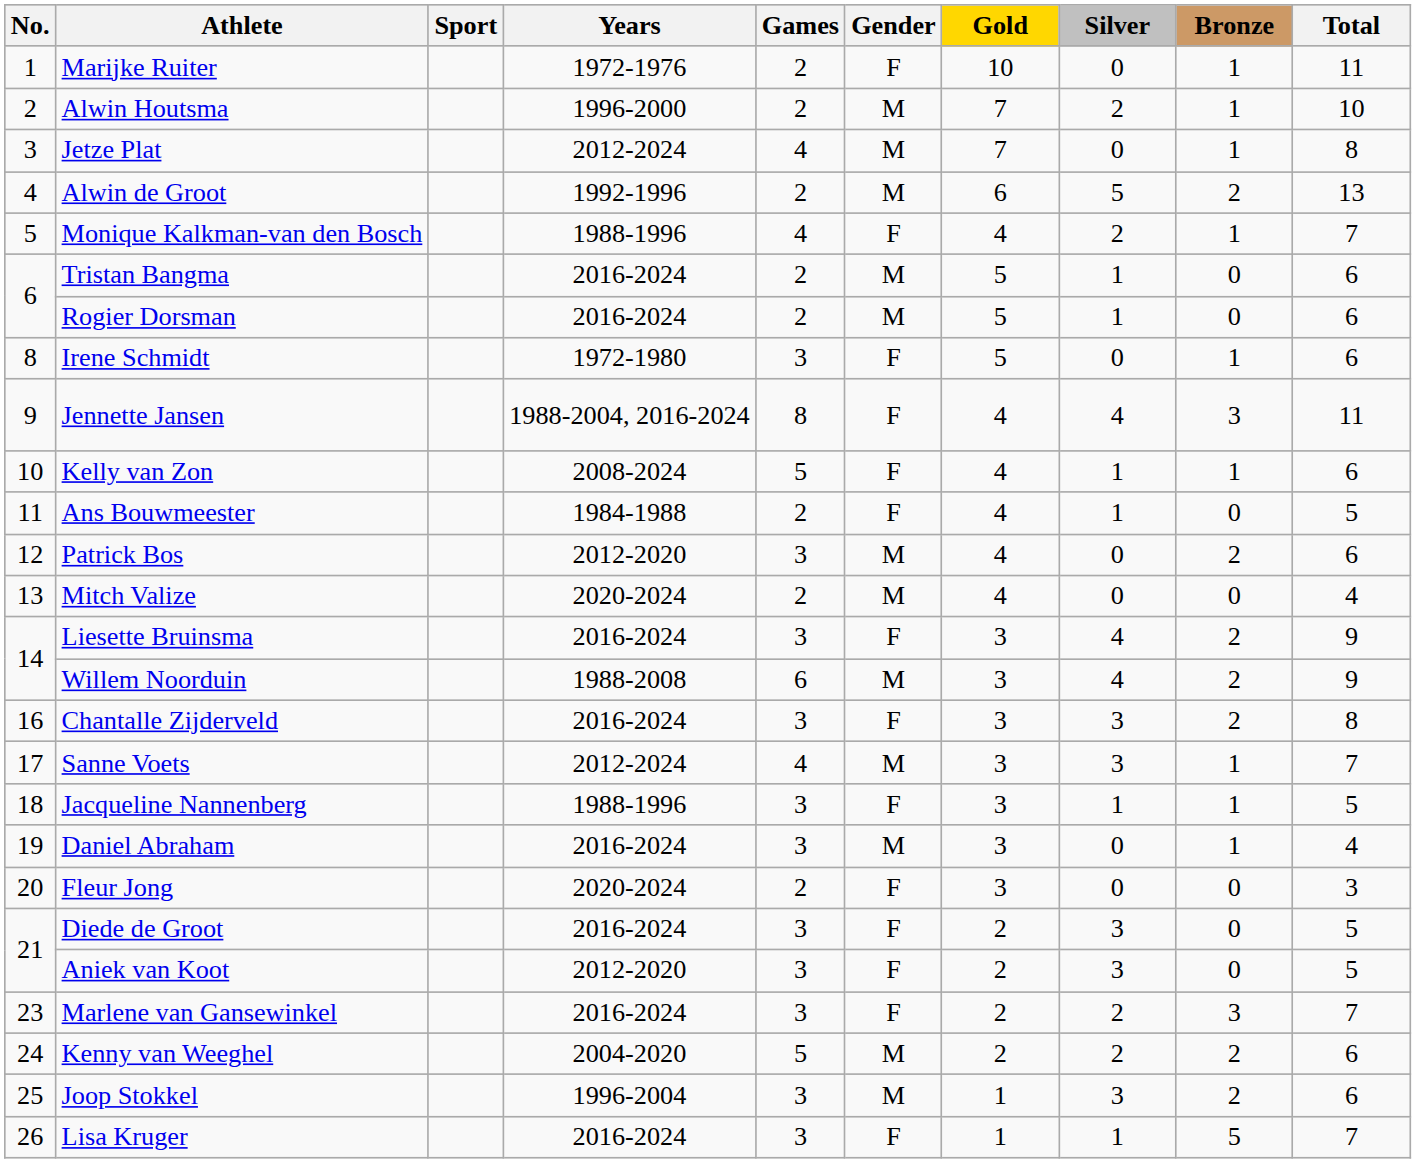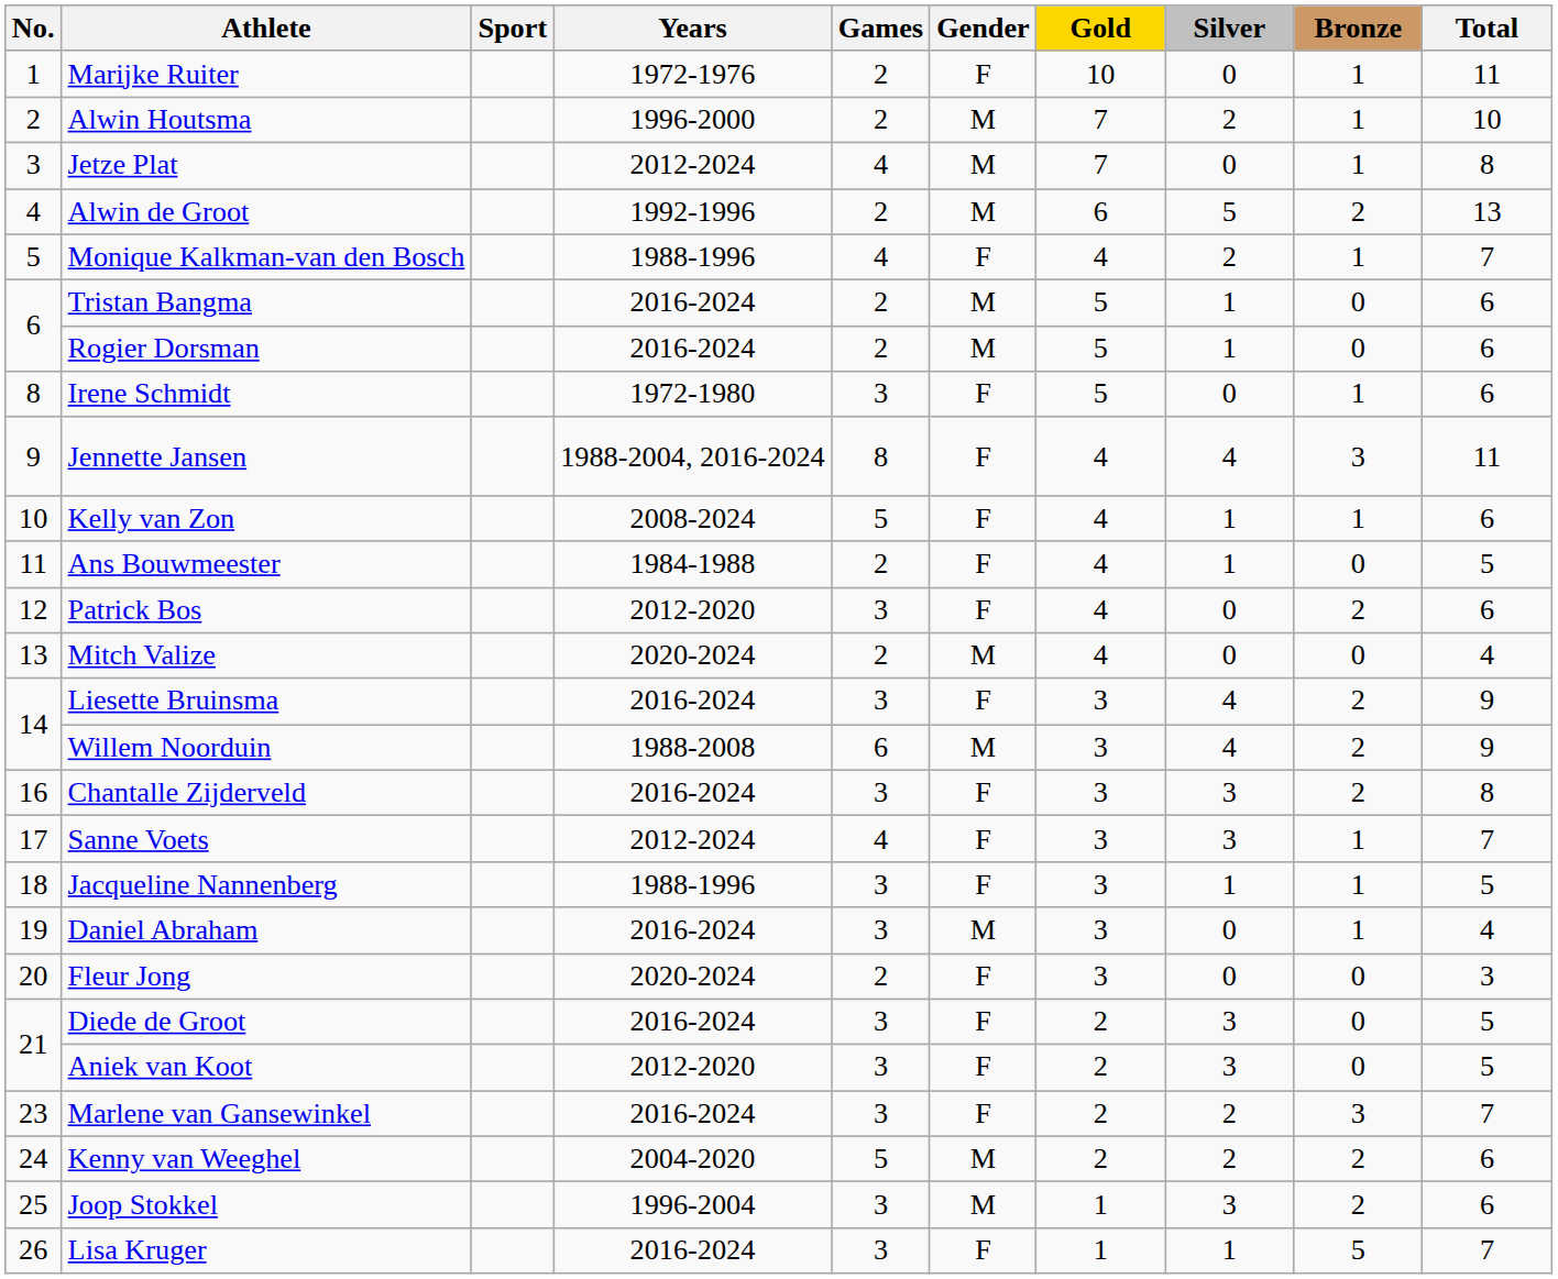 <table class="wikitable sortable">
 <tr>
 <th>No.</th>
 <th>Athlete</th>
 <th>Sport</th>
 <th>Years</th>
 <th>Games</th>
 <th>Gender</th>
 <th style="background:gold; width:4.0em; font-weight:bold;">Gold</th>
 <th style="background:silver; width:4.0em; font-weight:bold;">Silver</th>
 <th style="background:#c96; width:4.0em; font-weight:bold;">Bronze</th>
 <th style="width:4.0em;">Total</th>
 </tr>
 <tr align=center>
 <td>1</td>
 <td align=left><a href='#'>Marijke Ruiter</a></td>
 <td align=left></td>
 <td>1972-1976</td>
 <td>2</td>
 <td>F</td>
 <td>10</td>
 <td>0</td>
 <td>1</td>
 <td>11</td>
 </tr>
 <tr align=center>
 <td>2</td>
 <td align=left><a href='#'>Alwin Houtsma</a></td>
 <td align=left></td>
 <td>1996-2000</td>
 <td>2</td>
 <td>M</td>
 <td>7</td>
 <td>2</td>
 <td>1</td>
 <td>10</td>
 </tr>
 <tr align=center>
 <td>3</td>
 <td align=left><a href='#'>Jetze Plat</a></td>
 <td align=left><br></td>
 <td>2012-2024</td>
 <td>4</td>
 <td>M</td>
 <td>7</td>
 <td>0</td>
 <td>1</td>
 <td>8</td>
 </tr>
 <tr align=center>
 <td>4</td>
 <td align=left><a href='#'>Alwin de Groot</a></td>
 <td align=left></td>
 <td>1992-1996</td>
 <td>2</td>
 <td>M</td>
 <td>6</td>
 <td>5</td>
 <td>2</td>
 <td>13</td>
 </tr>
 <tr align=center>
 <td>5</td>
 <td align=left><a href='#'>Monique Kalkman-van den Bosch</a></td>
 <td align=left><br></td>
 <td>1988-1996</td>
 <td>4</td>
 <td>F</td>
 <td>4</td>
 <td>2</td>
 <td>1</td>
 <td>7</td>
 </tr>
 <tr align=center>
 <td rowspan=2>6</td>
 <td align=left><a href='#'>Tristan Bangma</a></td>
 <td align=left></td>
 <td>2016-2024</td>
 <td>2</td>
 <td>M</td>
 <td>5</td>
 <td>1</td>
 <td>0</td>
 <td>6</td>
 </tr>
 <tr align=center>
 <td align=left><a href='#'>Rogier Dorsman</a></td>
 <td align=left></td>
 <td>2016-2024</td>
 <td>2</td>
 <td>M</td>
 <td>5</td>
 <td>1</td>
 <td>0</td>
 <td>6</td>
 </tr>
 <tr align=center>
 <td>8</td>
 <td align=left><a href='#'>Irene Schmidt</a></td>
 <td align=left></td>
 <td>1972-1980</td>
 <td>3</td>
 <td>F</td>
 <td>5</td>
 <td>0</td>
 <td>1</td>
 <td>6</td>
 </tr>
 <tr align=center>
 <td>9</td>
 <td align=left><a href='#'>Jennette Jansen</a></td>
 <td align=left><br><br></td>
 <td>1988-2004, 2016-2024</td>
 <td>8</td>
 <td>F</td>
 <td>4</td>
 <td>4</td>
 <td>3</td>
 <td>11</td>
 </tr>
 <tr align=center>
 <td>10</td>
 <td align=left><a href='#'>Kelly van Zon</a></td>
 <td align=left></td>
 <td>2008-2024</td>
 <td>5</td>
 <td>F</td>
 <td>4</td>
 <td>1</td>
 <td>1</td>
 <td>6</td>
 </tr>
 <tr align=center>
 <td>11</td>
 <td align=left><a href='#'>Ans Bouwmeester</a></td>
 <td align=left></td>
 <td>1984-1988</td>
 <td>2</td>
 <td>F</td>
 <td>4</td>
 <td>1</td>
 <td>0</td>
 <td>5</td>
 </tr>
 <tr align=center>
 <td>12</td>
 <td align=left><a href='#'>Patrick Bos</a></td>
 <td align=left></td>
 <td>2012-2020</td>
 <td>3</td>
-<td>M</td>
+<td>F</td>
 <td>4</td>
 <td>0</td>
 <td>2</td>
 <td>6</td>
 </tr>
 <tr align=center>
 <td>13</td>
 <td align=left><a href='#'>Mitch Valize</a></td>
 <td align=left></td>
 <td>2020-2024</td>
 <td>2</td>
 <td>M</td>
 <td>4</td>
 <td>0</td>
 <td>0</td>
 <td>4</td>
 </tr>
 <tr align=center>
 <td rowspan=2>14</td>
 <td align=left><a href='#'>Liesette Bruinsma</a></td>
 <td align=left></td>
 <td>2016-2024</td>
 <td>3</td>
 <td>F</td>
 <td>3</td>
 <td>4</td>
 <td>2</td>
 <td>9</td>
 </tr>
 <tr align=center>
 <td align=left><a href='#'>Willem Noorduin</a></td>
 <td align=left></td>
 <td>1988-2008</td>
 <td>6</td>
 <td>M</td>
 <td>3</td>
 <td>4</td>
 <td>2</td>
 <td>9</td>
 </tr>
 <tr align=center>
 <td>16</td>
 <td align=left><a href='#'>Chantalle Zijderveld</a></td>
 <td align=left></td>
 <td>2016-2024</td>
 <td>3</td>
 <td>F</td>
 <td>3</td>
 <td>3</td>
 <td>2</td>
 <td>8</td>
 </tr>
 <tr align=center>
 <td>17</td>
 <td align=left><a href='#'>Sanne Voets</a></td>
 <td align=left></td>
 <td>2012-2024</td>
 <td>4</td>
-<td>M</td>
+<td>F</td>
 <td>3</td>
 <td>3</td>
 <td>1</td>
 <td>7</td>
 </tr>
 <tr align=center>
 <td>18</td>
 <td align=left><a href='#'>Jacqueline Nannenberg</a></td>
 <td align=left></td>
 <td>1988-1996</td>
 <td>3</td>
 <td>F</td>
 <td>3</td>
 <td>1</td>
 <td>1</td>
 <td>5</td>
 </tr>
 <tr align=center>
 <td>19</td>
 <td align=left><a href='#'>Daniel Abraham</a></td>
 <td align=left></td>
 <td>2016-2024</td>
 <td>3</td>
 <td>M</td>
 <td>3</td>
 <td>0</td>
 <td>1</td>
 <td>4</td>
 </tr>
 <tr align=center>
 <td>20</td>
 <td align=left><a href='#'>Fleur Jong</a></td>
 <td align=left></td>
 <td>2020-2024</td>
 <td>2</td>
 <td>F</td>
 <td>3</td>
 <td>0</td>
 <td>0</td>
 <td>3</td>
 </tr>
 <tr align=center>
 <td rowspan=2>21</td>
 <td align=left><a href='#'>Diede de Groot</a></td>
 <td align=left></td>
 <td>2016-2024</td>
 <td>3</td>
 <td>F</td>
 <td>2</td>
 <td>3</td>
 <td>0</td>
 <td>5</td>
 </tr>
 <tr align=center>
 <td align=left><a href='#'>Aniek van Koot</a></td>
 <td align=left></td>
 <td>2012-2020</td>
 <td>3</td>
 <td>F</td>
 <td>2</td>
 <td>3</td>
 <td>0</td>
 <td>5</td>
 </tr>
 <tr align=center>
 <td>23</td>
 <td align=left><a href='#'>Marlene van Gansewinkel</a></td>
 <td align=left></td>
 <td>2016-2024</td>
 <td>3</td>
 <td>F</td>
 <td>2</td>
 <td>2</td>
 <td>3</td>
 <td>7</td>
 </tr>
 <tr align=center>
 <td>24</td>
 <td align=left><a href='#'>Kenny van Weeghel</a></td>
 <td align=left></td>
 <td>2004-2020</td>
 <td>5</td>
 <td>M</td>
 <td>2</td>
 <td>2</td>
 <td>2</td>
 <td>6</td>
 </tr>
 <tr align=center>
 <td>25</td>
 <td align=left><a href='#'>Joop Stokkel</a></td>
 <td align=left></td>
 <td>1996-2004</td>
 <td>3</td>
 <td>M</td>
 <td>1</td>
 <td>3</td>
 <td>2</td>
 <td>6</td>
 </tr>
 <tr align=center>
 <td>26</td>
 <td align=left><a href='#'>Lisa Kruger</a></td>
 <td align=left></td>
 <td>2016-2024</td>
 <td>3</td>
 <td>F</td>
 <td>1</td>
 <td>1</td>
 <td>5</td>
 <td>7</td>
 </tr>
 </table>
